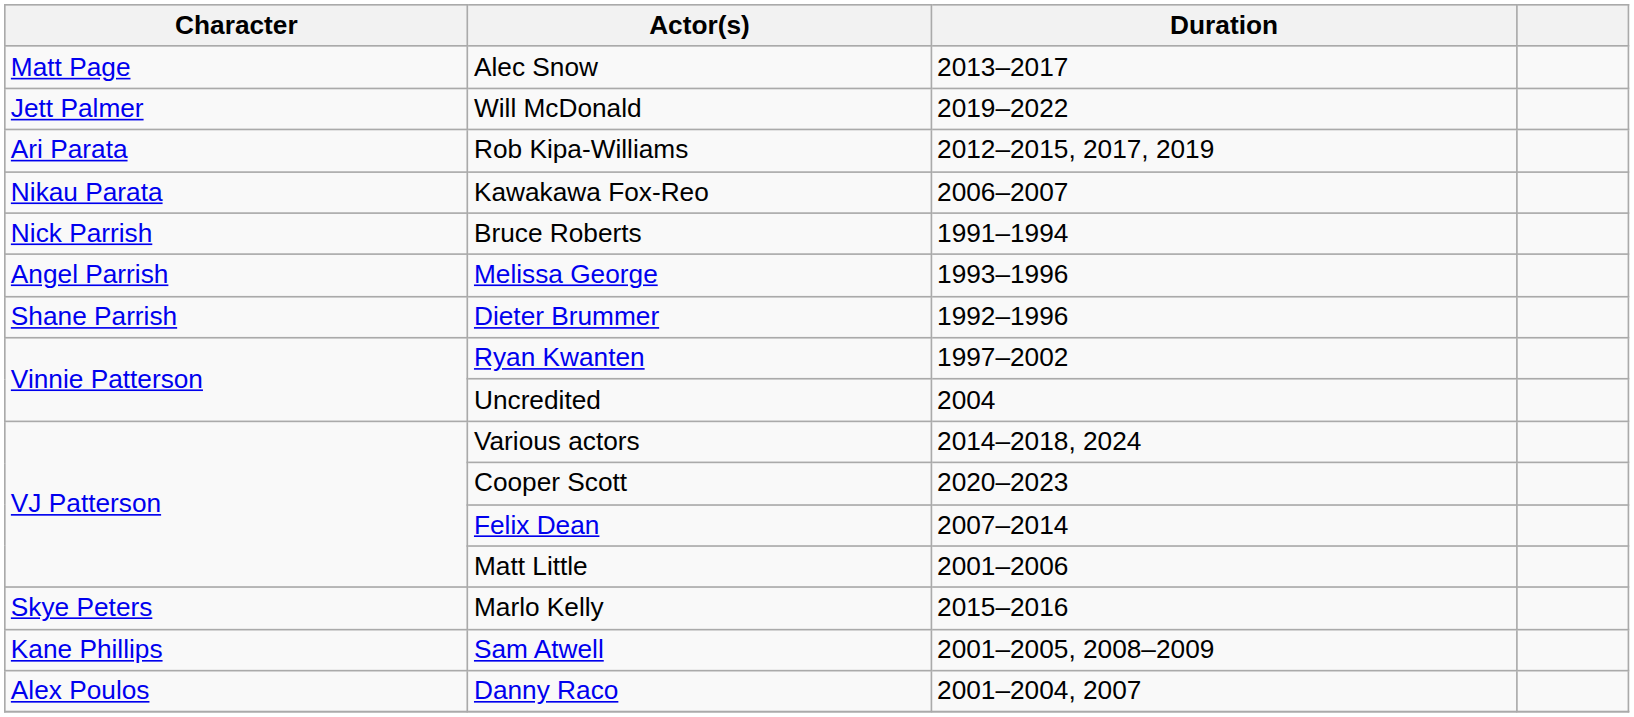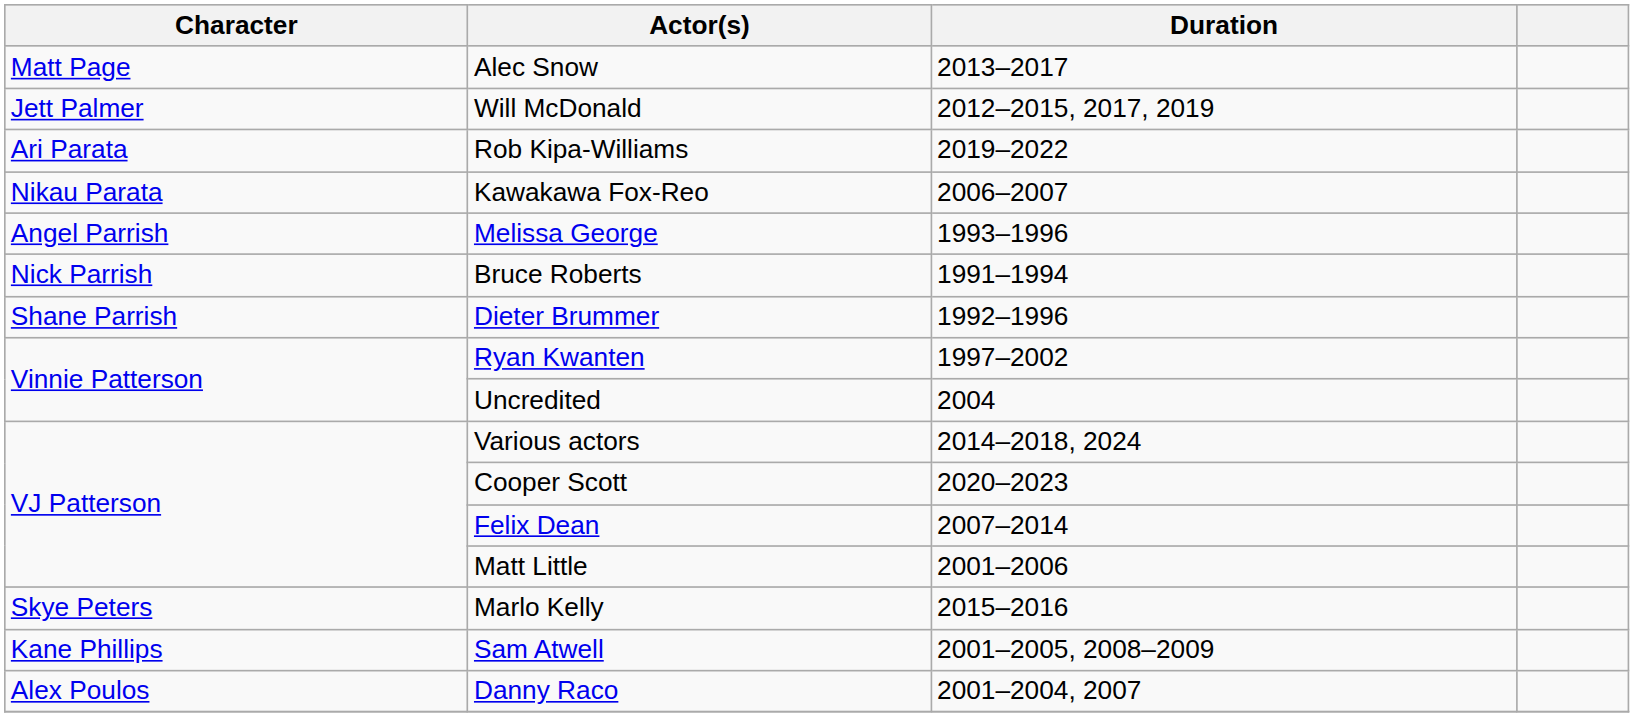 <table class=wikitable>
 <tr>
 <th width=275>Character</th>
 <th width=275>Actor(s)</th>
 <th width=350>Duration</th>
 <th width=60 class=unsortable></th>
 </tr>
 <tr>
 <td><a href='#'>Matt Page</a></td>
 <td>Alec Snow</td>
 <td>2013–2017</td>
 <td></td>
 </tr>
 <tr>
 <td><a href='#'>Jett Palmer</a></td>
 <td>Will McDonald</td>
-<td>2019–2022</td>
+<td>2012–2015, 2017, 2019</td>
 <td></td>
 </tr>
 <tr>
 <td><a href='#'>Ari Parata</a></td>
 <td>Rob Kipa-Williams</td>
-<td>2012–2015, 2017, 2019</td>
+<td>2019–2022</td>
 <td></td>
 </tr>
 <tr>
 <td><a href='#'>Nikau Parata</a></td>
 <td>Kawakawa Fox-Reo</td>
 <td>2006–2007</td>
 <td></td>
 </tr>
 <tr>
+<td><a href='#'>Angel Parrish</a></td>
+<td><a href='#'>Melissa George</a></td>
+<td>1993–1996</td>
+<td></td>
+</tr>
+<tr>
 <td><a href='#'>Nick Parrish</a></td>
 <td>Bruce Roberts</td>
 <td>1991–1994</td>
-<td></td>
-</tr>
-<tr>
-<td><a href='#'>Angel Parrish</a></td>
-<td><a href='#'>Melissa George</a></td>
-<td>1993–1996</td>
 <td></td>
 </tr>
 <tr>
 <td><a href='#'>Shane Parrish</a></td>
 <td><a href='#'>Dieter Brummer</a></td>
 <td>1992–1996</td>
 <td></td>
 </tr>
 <tr>
 <td rowspan=2><a href='#'>Vinnie Patterson</a></td>
 <td><a href='#'>Ryan Kwanten</a></td>
 <td>1997–2002</td>
 <td></td>
 </tr>
 <tr>
 <td>Uncredited</td>
 <td>2004</td>
 <td></td>
 </tr>
 <tr>
 <td rowspan=4><a href='#'>VJ Patterson</a></td>
 <td>Various actors</td>
 <td>2014–2018, 2024</td>
 <td></td>
 </tr>
 <tr>
 <td>Cooper Scott</td>
 <td>2020–2023</td>
 <td></td>
 </tr>
 <tr>
 <td><a href='#'>Felix Dean</a></td>
 <td>2007–2014</td>
 <td></td>
 </tr>
 <tr>
 <td>Matt Little</td>
 <td>2001–2006</td>
 <td></td>
 </tr>
 <tr>
 <td><a href='#'>Skye Peters</a></td>
 <td>Marlo Kelly</td>
 <td>2015–2016</td>
 <td></td>
 </tr>
 <tr>
 <td><a href='#'>Kane Phillips</a></td>
 <td><a href='#'>Sam Atwell</a></td>
 <td>2001–2005, 2008–2009</td>
 <td></td>
 </tr>
 <tr>
 <td><a href='#'>Alex Poulos</a></td>
 <td><a href='#'>Danny Raco</a></td>
 <td>2001–2004, 2007</td>
 <td></td>
 </tr>
 <tr>
 </tr>
 </table>
